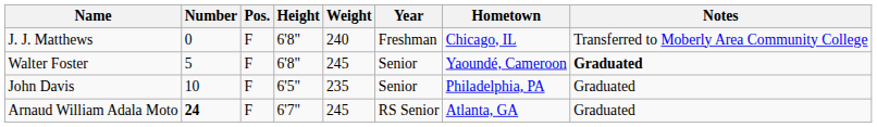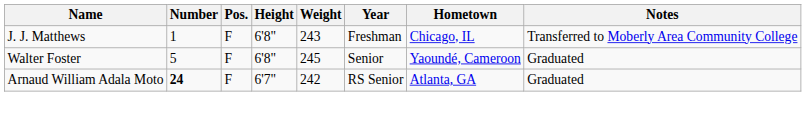 <table class="wikitable sortable" border="1">
 <tr>
 <th>Name</th>
 <th>Number</th>
 <th>Pos.</th>
 <th>Height</th>
 <th>Weight</th>
 <th>Year</th>
 <th>Hometown</th>
 <th class="unsortable">Notes</th>
 </tr>
 <tr>
 <td>J. J. Matthews</td>
-<td>0</td>
+<td>1</td>
 <td>F</td>
 <td>6'8"</td>
-<td>240</td>
+<td>243</td>
 <td>Freshman</td>
 <td><a href='#'>Chicago, IL</a></td>
 <td>Transferred to <a href='#'>Moberly Area Community College</a></td>
 </tr>
 <tr>
 <td>Walter Foster</td>
 <td>5</td>
 <td>F</td>
 <td>6'8"</td>
 <td>245</td>
 <td>Senior</td>
 <td><a href='#'>Yaoundé, Cameroon</a></td>
-<td><strong>Graduated</strong></td>
-</tr>
-<tr>
-<td>John Davis</td>
-<td>10</td>
-<td>F</td>
-<td>6'5"</td>
-<td>235</td>
-<td>Senior</td>
-<td><a href='#'>Philadelphia, PA</a></td>
 <td>Graduated</td>
 </tr>
 <tr>
 <td>Arnaud William Adala Moto</td>
 <td><strong>24</strong></td>
 <td>F</td>
 <td>6'7"</td>
-<td>245</td>
+<td>242</td>
 <td>RS Senior</td>
 <td><a href='#'>Atlanta, GA</a></td>
 <td>Graduated</td>
 </tr>
 </table>
